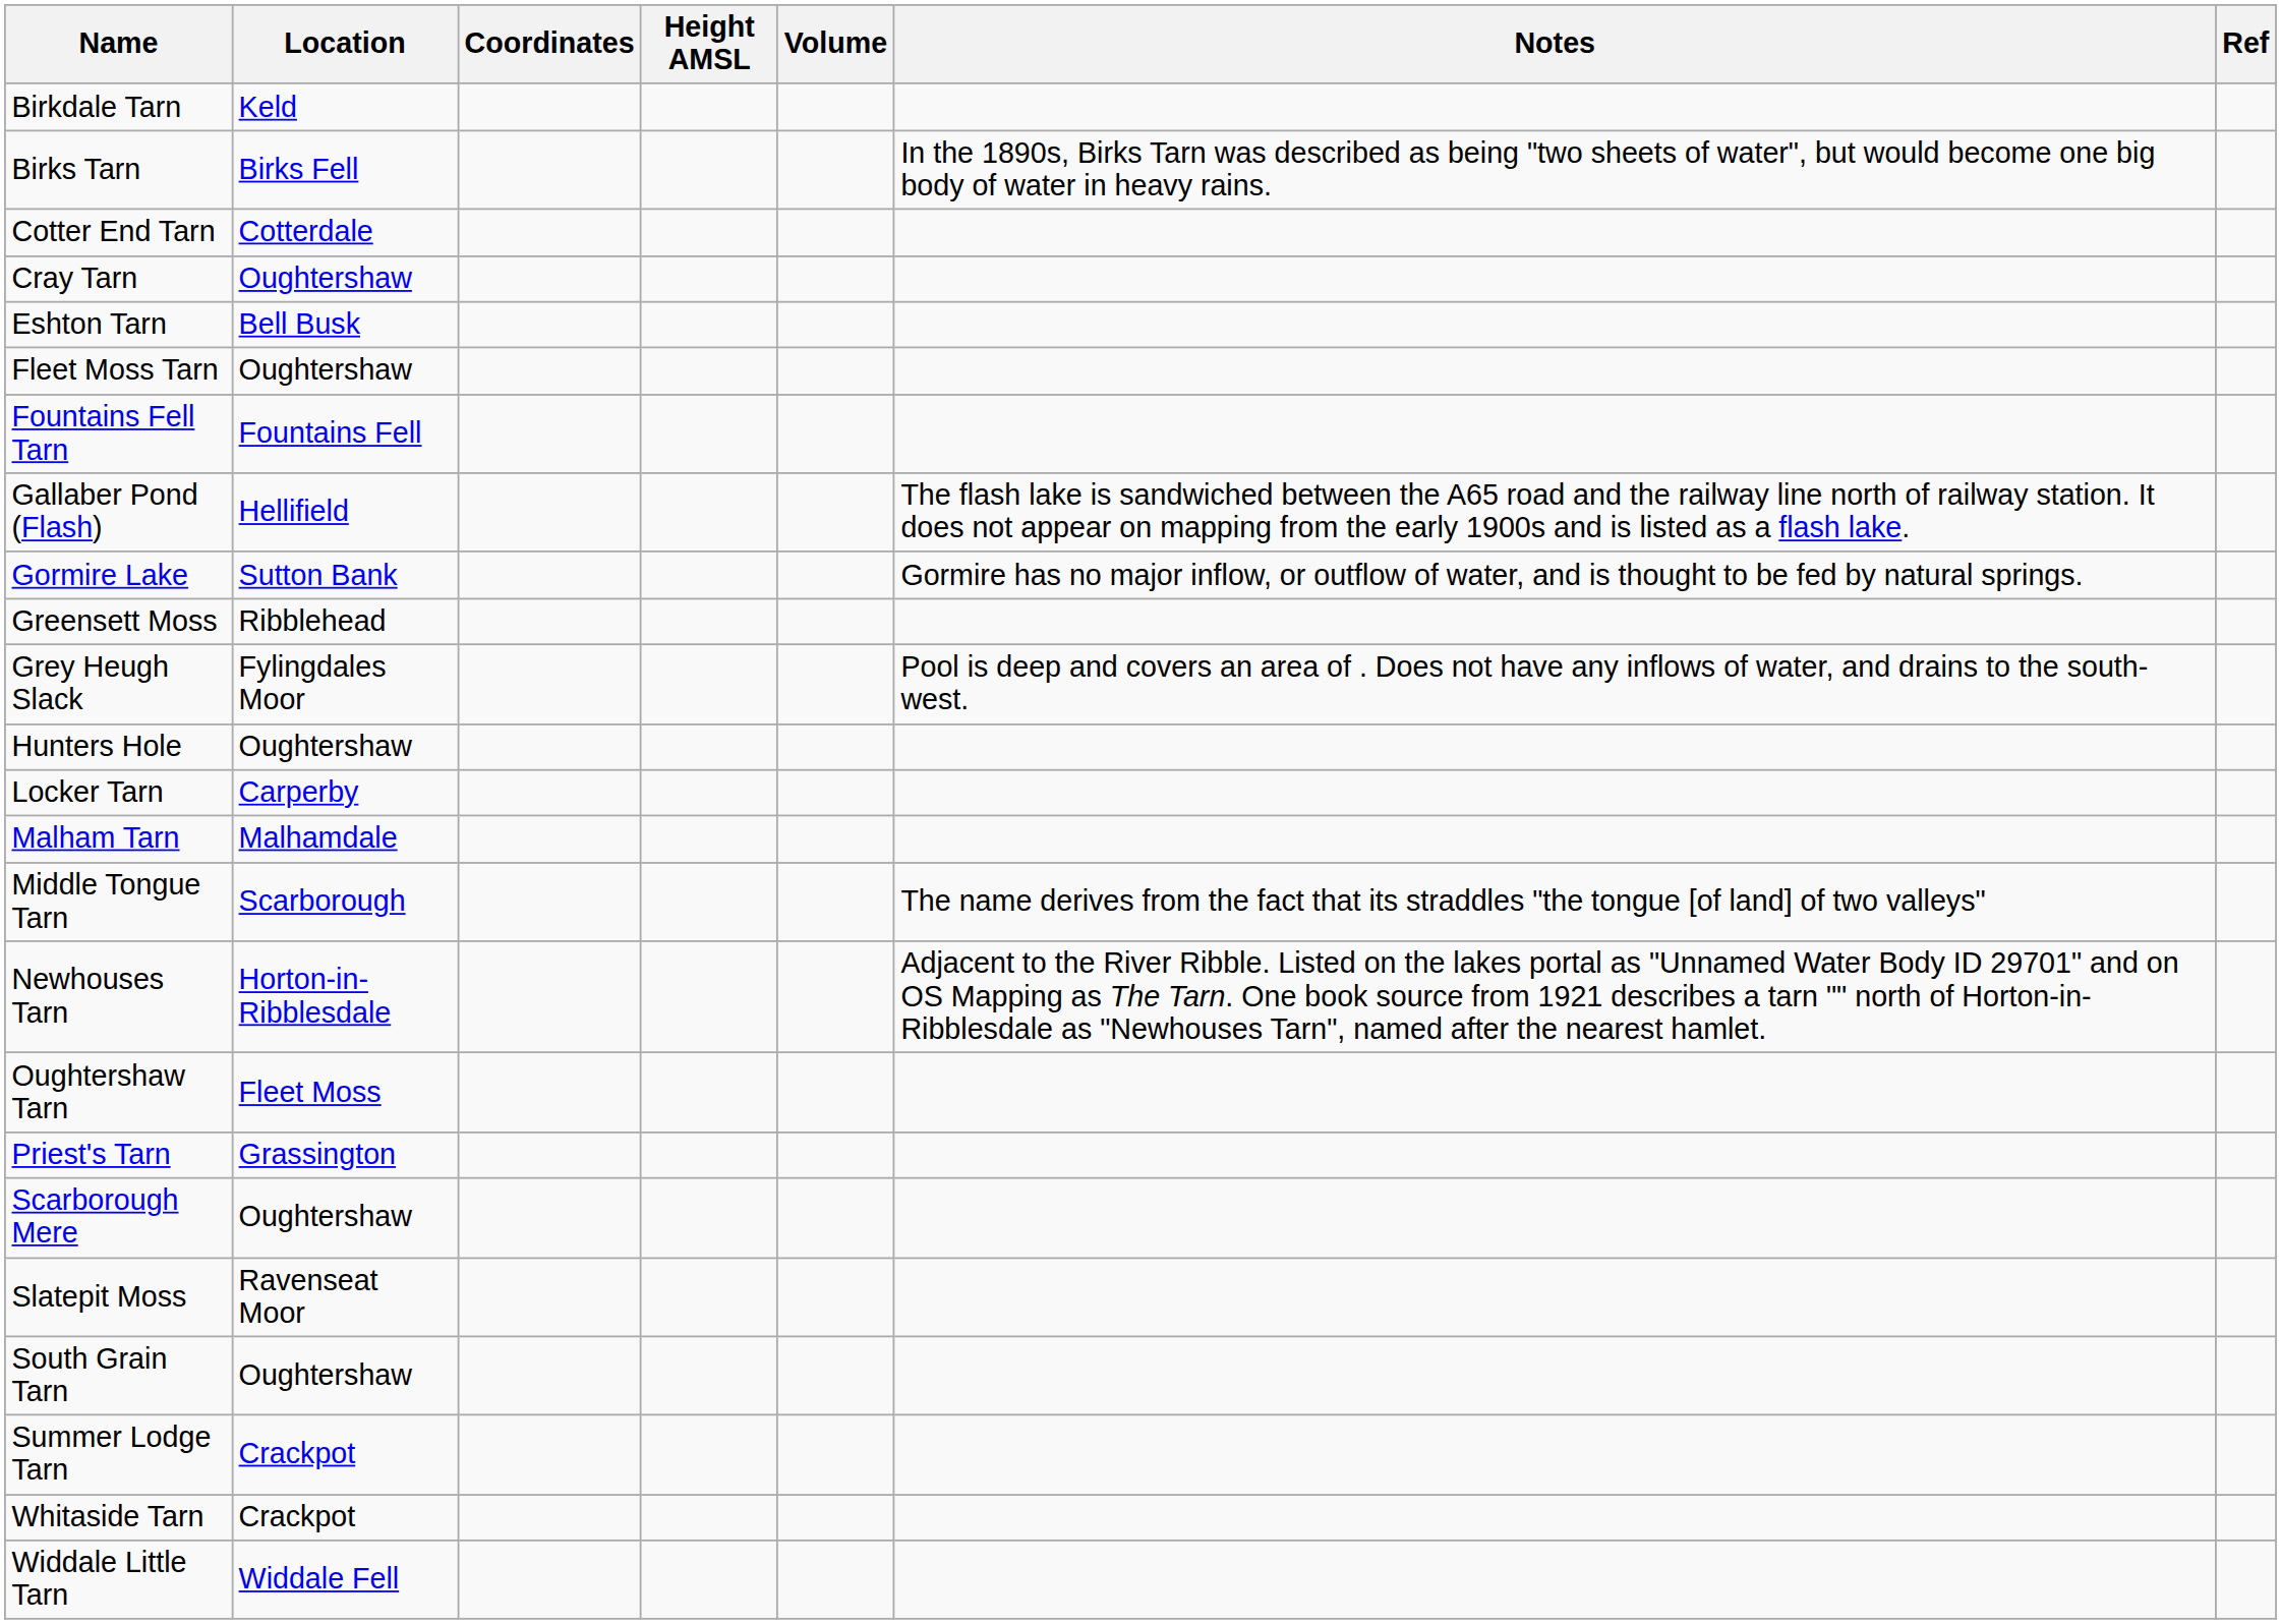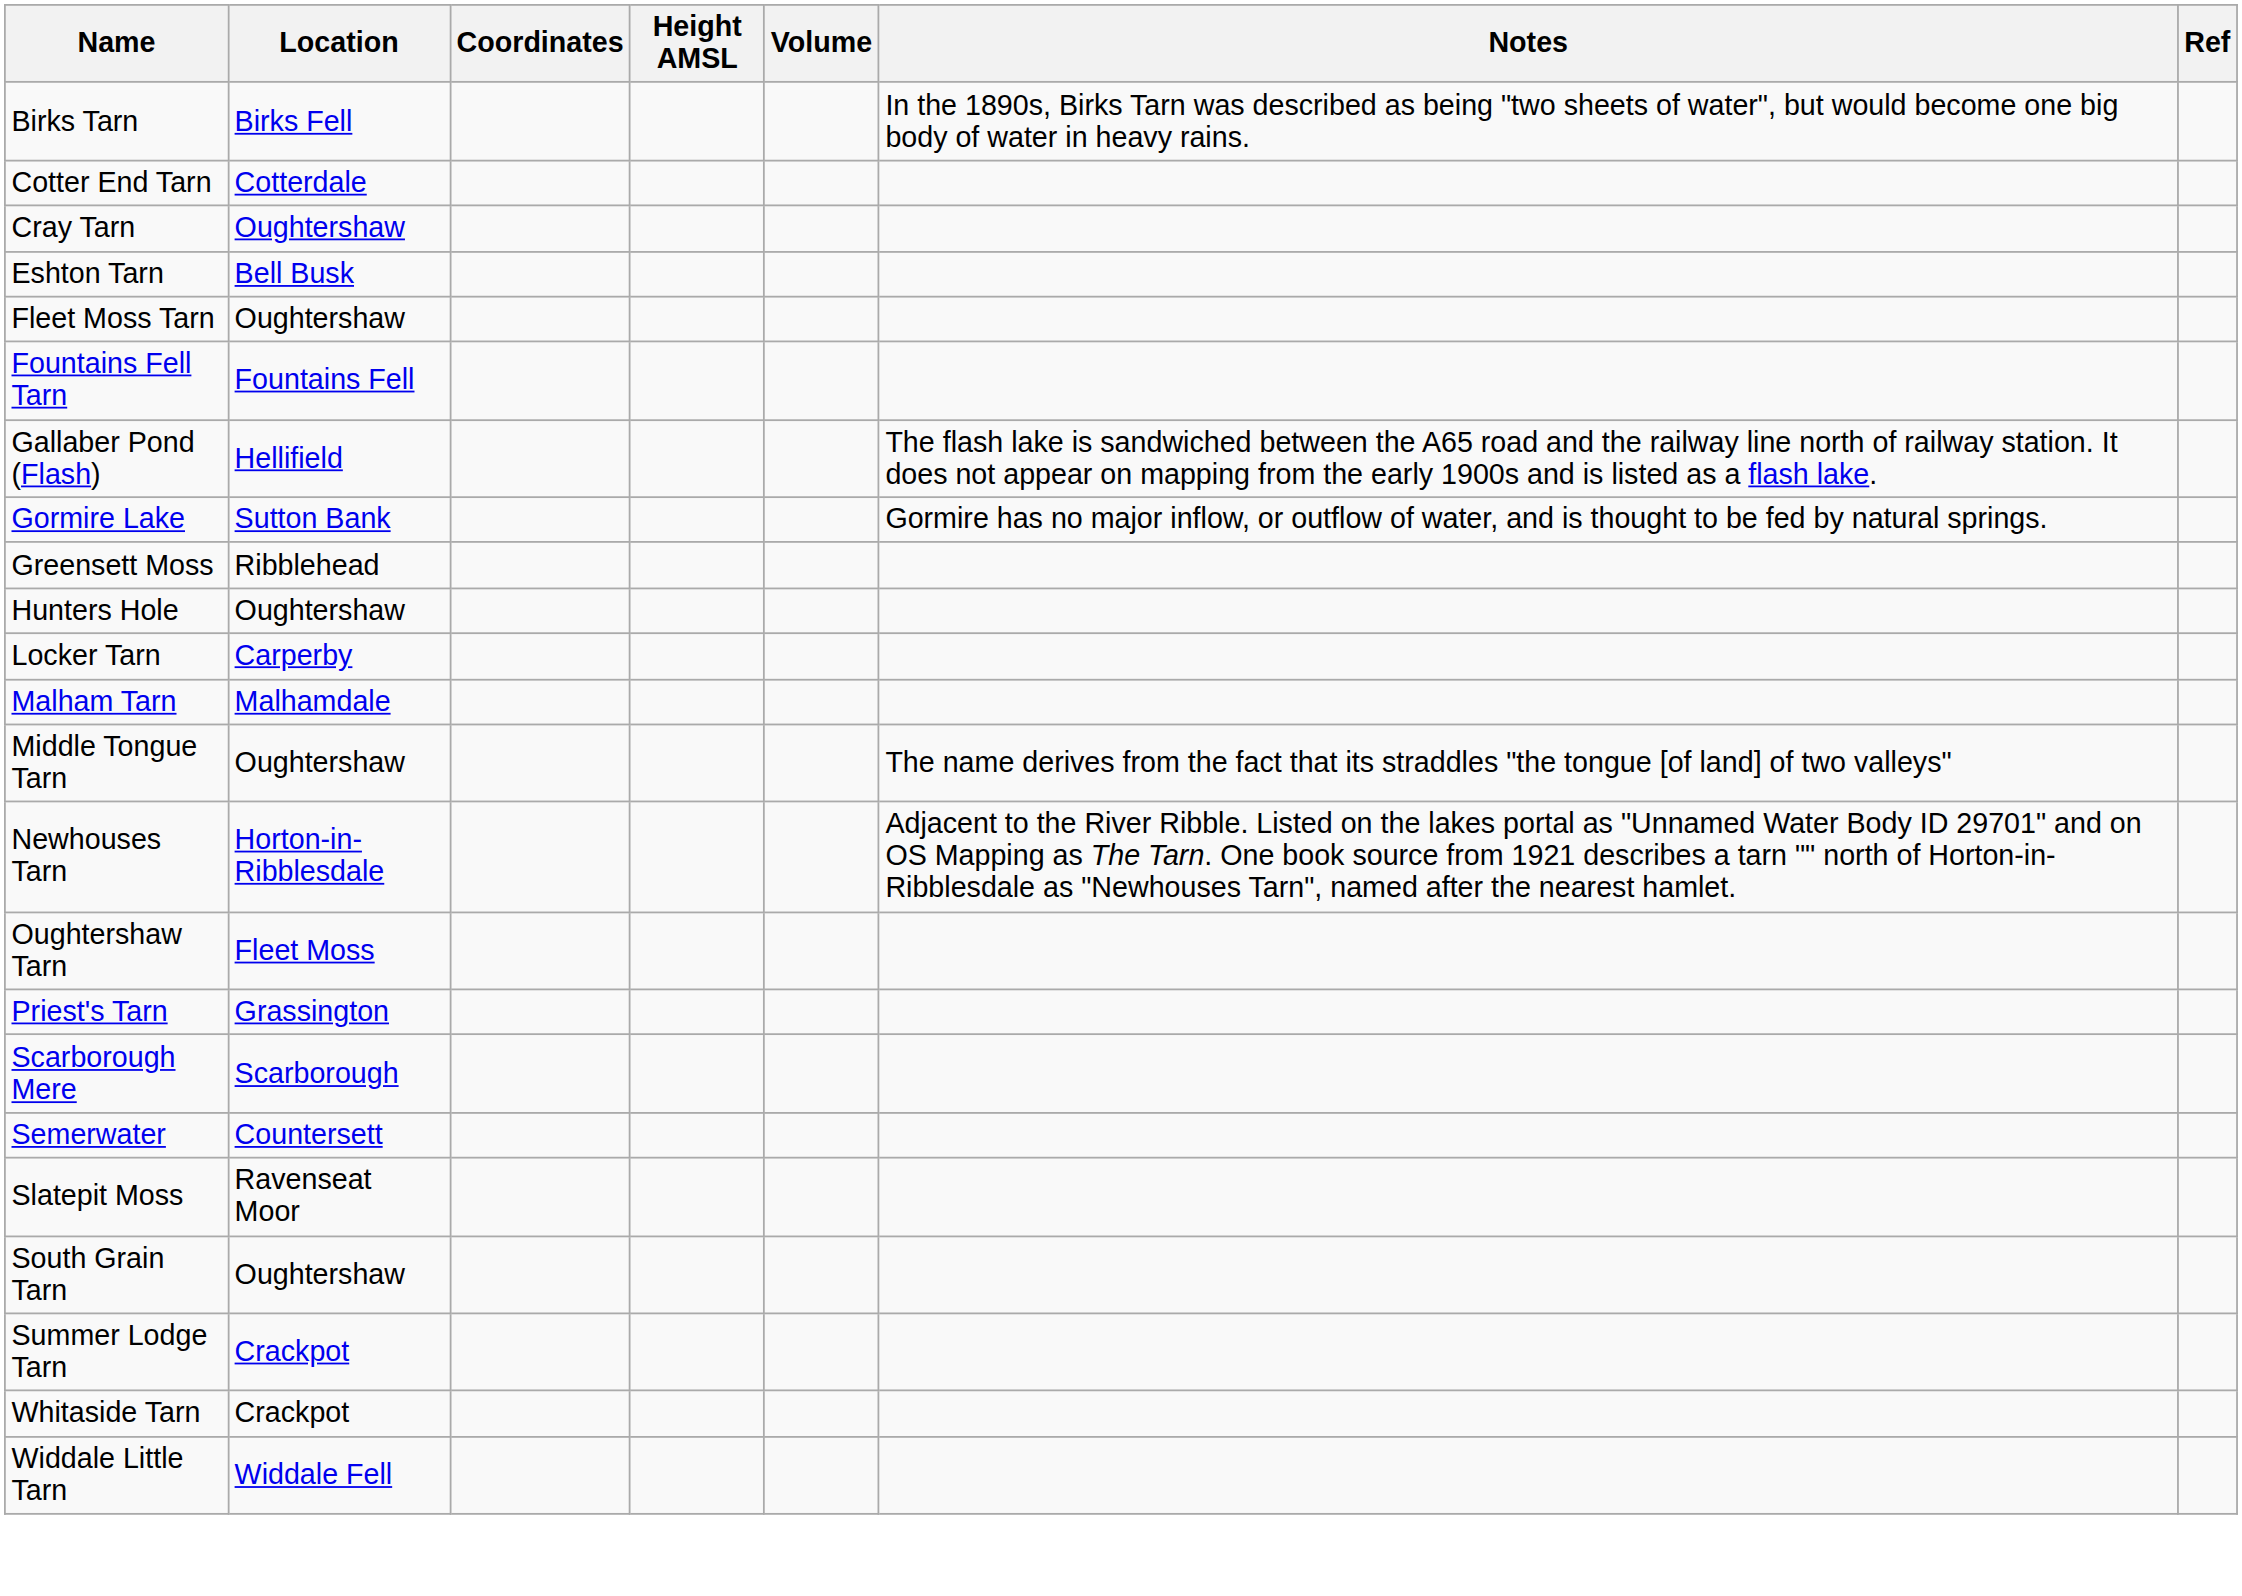 <table class="wikitable">
 <tr>
 <th>Name</th>
 <th>Location</th>
 <th>Coordinates</th>
 <th>Height AMSL</th>
 <th>Volume</th>
 <th>Notes</th>
 <th>Ref</th>
-</tr>
-<tr>
-<td>Birkdale Tarn</td>
-<td><a href='#'>Keld</a></td>
-<td></td>
-<td></td>
-<td></td>
-<td></td>
-<td></td>
 </tr>
 <tr>
 <td>Birks Tarn</td>
 <td><a href='#'>Birks Fell</a></td>
 <td></td>
 <td></td>
 <td></td>
 <td>In the 1890s, Birks Tarn was described as being "two sheets of water", but would become one big body of water in heavy rains.</td>
 <td></td>
 </tr>
 <tr>
 <td>Cotter End Tarn</td>
 <td><a href='#'>Cotterdale</a></td>
 <td></td>
 <td></td>
 <td></td>
 <td></td>
 <td></td>
 </tr>
 <tr>
 <td>Cray Tarn</td>
 <td><a href='#'>Oughtershaw</a></td>
 <td></td>
 <td></td>
 <td></td>
 <td></td>
 <td></td>
 </tr>
 <tr>
 <td>Eshton Tarn</td>
 <td><a href='#'>Bell Busk</a></td>
 <td></td>
 <td></td>
 <td></td>
 <td></td>
 <td></td>
 </tr>
 <tr>
 <td>Fleet Moss Tarn</td>
 <td>Oughtershaw</td>
 <td></td>
 <td></td>
 <td></td>
 <td></td>
 <td></td>
 </tr>
 <tr>
 <td><a href='#'>Fountains Fell Tarn</a></td>
 <td><a href='#'>Fountains Fell</a></td>
 <td></td>
 <td></td>
 <td></td>
 <td></td>
 <td></td>
 </tr>
 <tr>
 <td>Gallaber Pond (<a href='#'>Flash</a>)</td>
 <td><a href='#'>Hellifield</a></td>
 <td></td>
 <td></td>
 <td></td>
 <td>The flash lake is sandwiched between the A65 road and the railway line north of  railway station. It does not appear on mapping from the early 1900s and is listed as a <a href='#'>flash lake</a>.</td>
 <td></td>
 </tr>
 <tr>
 <td><a href='#'>Gormire Lake</a></td>
 <td><a href='#'>Sutton Bank</a></td>
 <td></td>
 <td></td>
 <td></td>
 <td>Gormire has no major inflow, or outflow of water, and is thought to be fed by natural springs.</td>
 <td></td>
 </tr>
 <tr>
 <td>Greensett Moss</td>
 <td>Ribblehead</td>
 <td></td>
 <td></td>
 <td></td>
 <td></td>
 <td></td>
 </tr>
 <tr>
-<td>Grey Heugh Slack</td>
-<td>Fylingdales Moor</td>
-<td></td>
-<td></td>
-<td></td>
-<td>Pool is  deep and covers an area of . Does not have any inflows of water, and drains to the south-west.</td>
-<td></td>
-</tr>
-<tr>
 <td>Hunters Hole</td>
 <td>Oughtershaw</td>
 <td></td>
 <td></td>
 <td></td>
 <td></td>
 <td></td>
 </tr>
 <tr>
 <td>Locker Tarn</td>
 <td><a href='#'>Carperby</a></td>
 <td></td>
 <td></td>
 <td></td>
 <td></td>
 <td></td>
 </tr>
 <tr>
 <td><a href='#'>Malham Tarn</a></td>
 <td><a href='#'>Malhamdale</a></td>
 <td></td>
 <td></td>
 <td></td>
 <td></td>
 <td></td>
 </tr>
 <tr>
 <td>Middle Tongue Tarn</td>
-<td><a href='#'>Scarborough</a></td>
+<td>Oughtershaw</td>
 <td></td>
 <td></td>
 <td></td>
 <td>The name derives from the fact that its straddles "the tongue [of land] of two valleys"</td>
 <td></td>
 </tr>
 <tr>
 <td>Newhouses Tarn</td>
 <td><a href='#'>Horton-in-Ribblesdale</a></td>
 <td></td>
 <td></td>
 <td></td>
 <td>Adjacent to the River Ribble. Listed on the lakes portal as "Unnamed Water Body ID 29701" and on OS Mapping as <em>The Tarn</em>. One book source from 1921 describes a tarn "" north of Horton-in-Ribblesdale as "Newhouses Tarn", named after the nearest hamlet.</td>
 <td></td>
 </tr>
 <tr>
 <td>Oughtershaw Tarn</td>
 <td><a href='#'>Fleet Moss</a></td>
 <td></td>
 <td></td>
 <td></td>
 <td></td>
 <td></td>
 </tr>
 <tr>
 <td><a href='#'>Priest's Tarn</a></td>
 <td><a href='#'>Grassington</a></td>
 <td></td>
 <td></td>
 <td></td>
 <td></td>
 <td></td>
 </tr>
 <tr>
 <td><a href='#'>Scarborough Mere</a></td>
-<td>Oughtershaw</td>
+<td><a href='#'>Scarborough</a></td>
+<td></td>
+<td></td>
+<td></td>
+<td></td>
+<td></td>
+</tr>
+<tr>
+<td><a href='#'>Semerwater</a></td>
+<td><a href='#'>Countersett</a></td>
 <td></td>
 <td></td>
 <td></td>
 <td></td>
 <td></td>
 </tr>
 <tr>
 <td>Slatepit Moss</td>
 <td>Ravenseat Moor</td>
 <td></td>
 <td></td>
 <td></td>
 <td></td>
 <td></td>
 </tr>
 <tr>
 <td>South Grain Tarn</td>
 <td>Oughtershaw</td>
 <td></td>
 <td></td>
 <td></td>
 <td></td>
 <td></td>
 </tr>
 <tr>
 <td>Summer Lodge Tarn</td>
 <td><a href='#'>Crackpot</a></td>
 <td></td>
 <td></td>
 <td></td>
 <td></td>
 <td></td>
 </tr>
 <tr>
 <td>Whitaside Tarn</td>
 <td>Crackpot</td>
 <td></td>
 <td></td>
 <td></td>
 <td></td>
 <td></td>
 </tr>
 <tr>
 <td>Widdale Little Tarn</td>
 <td><a href='#'>Widdale Fell</a></td>
 <td></td>
 <td></td>
 <td></td>
 <td></td>
 <td></td>
 </tr>
 </table>
